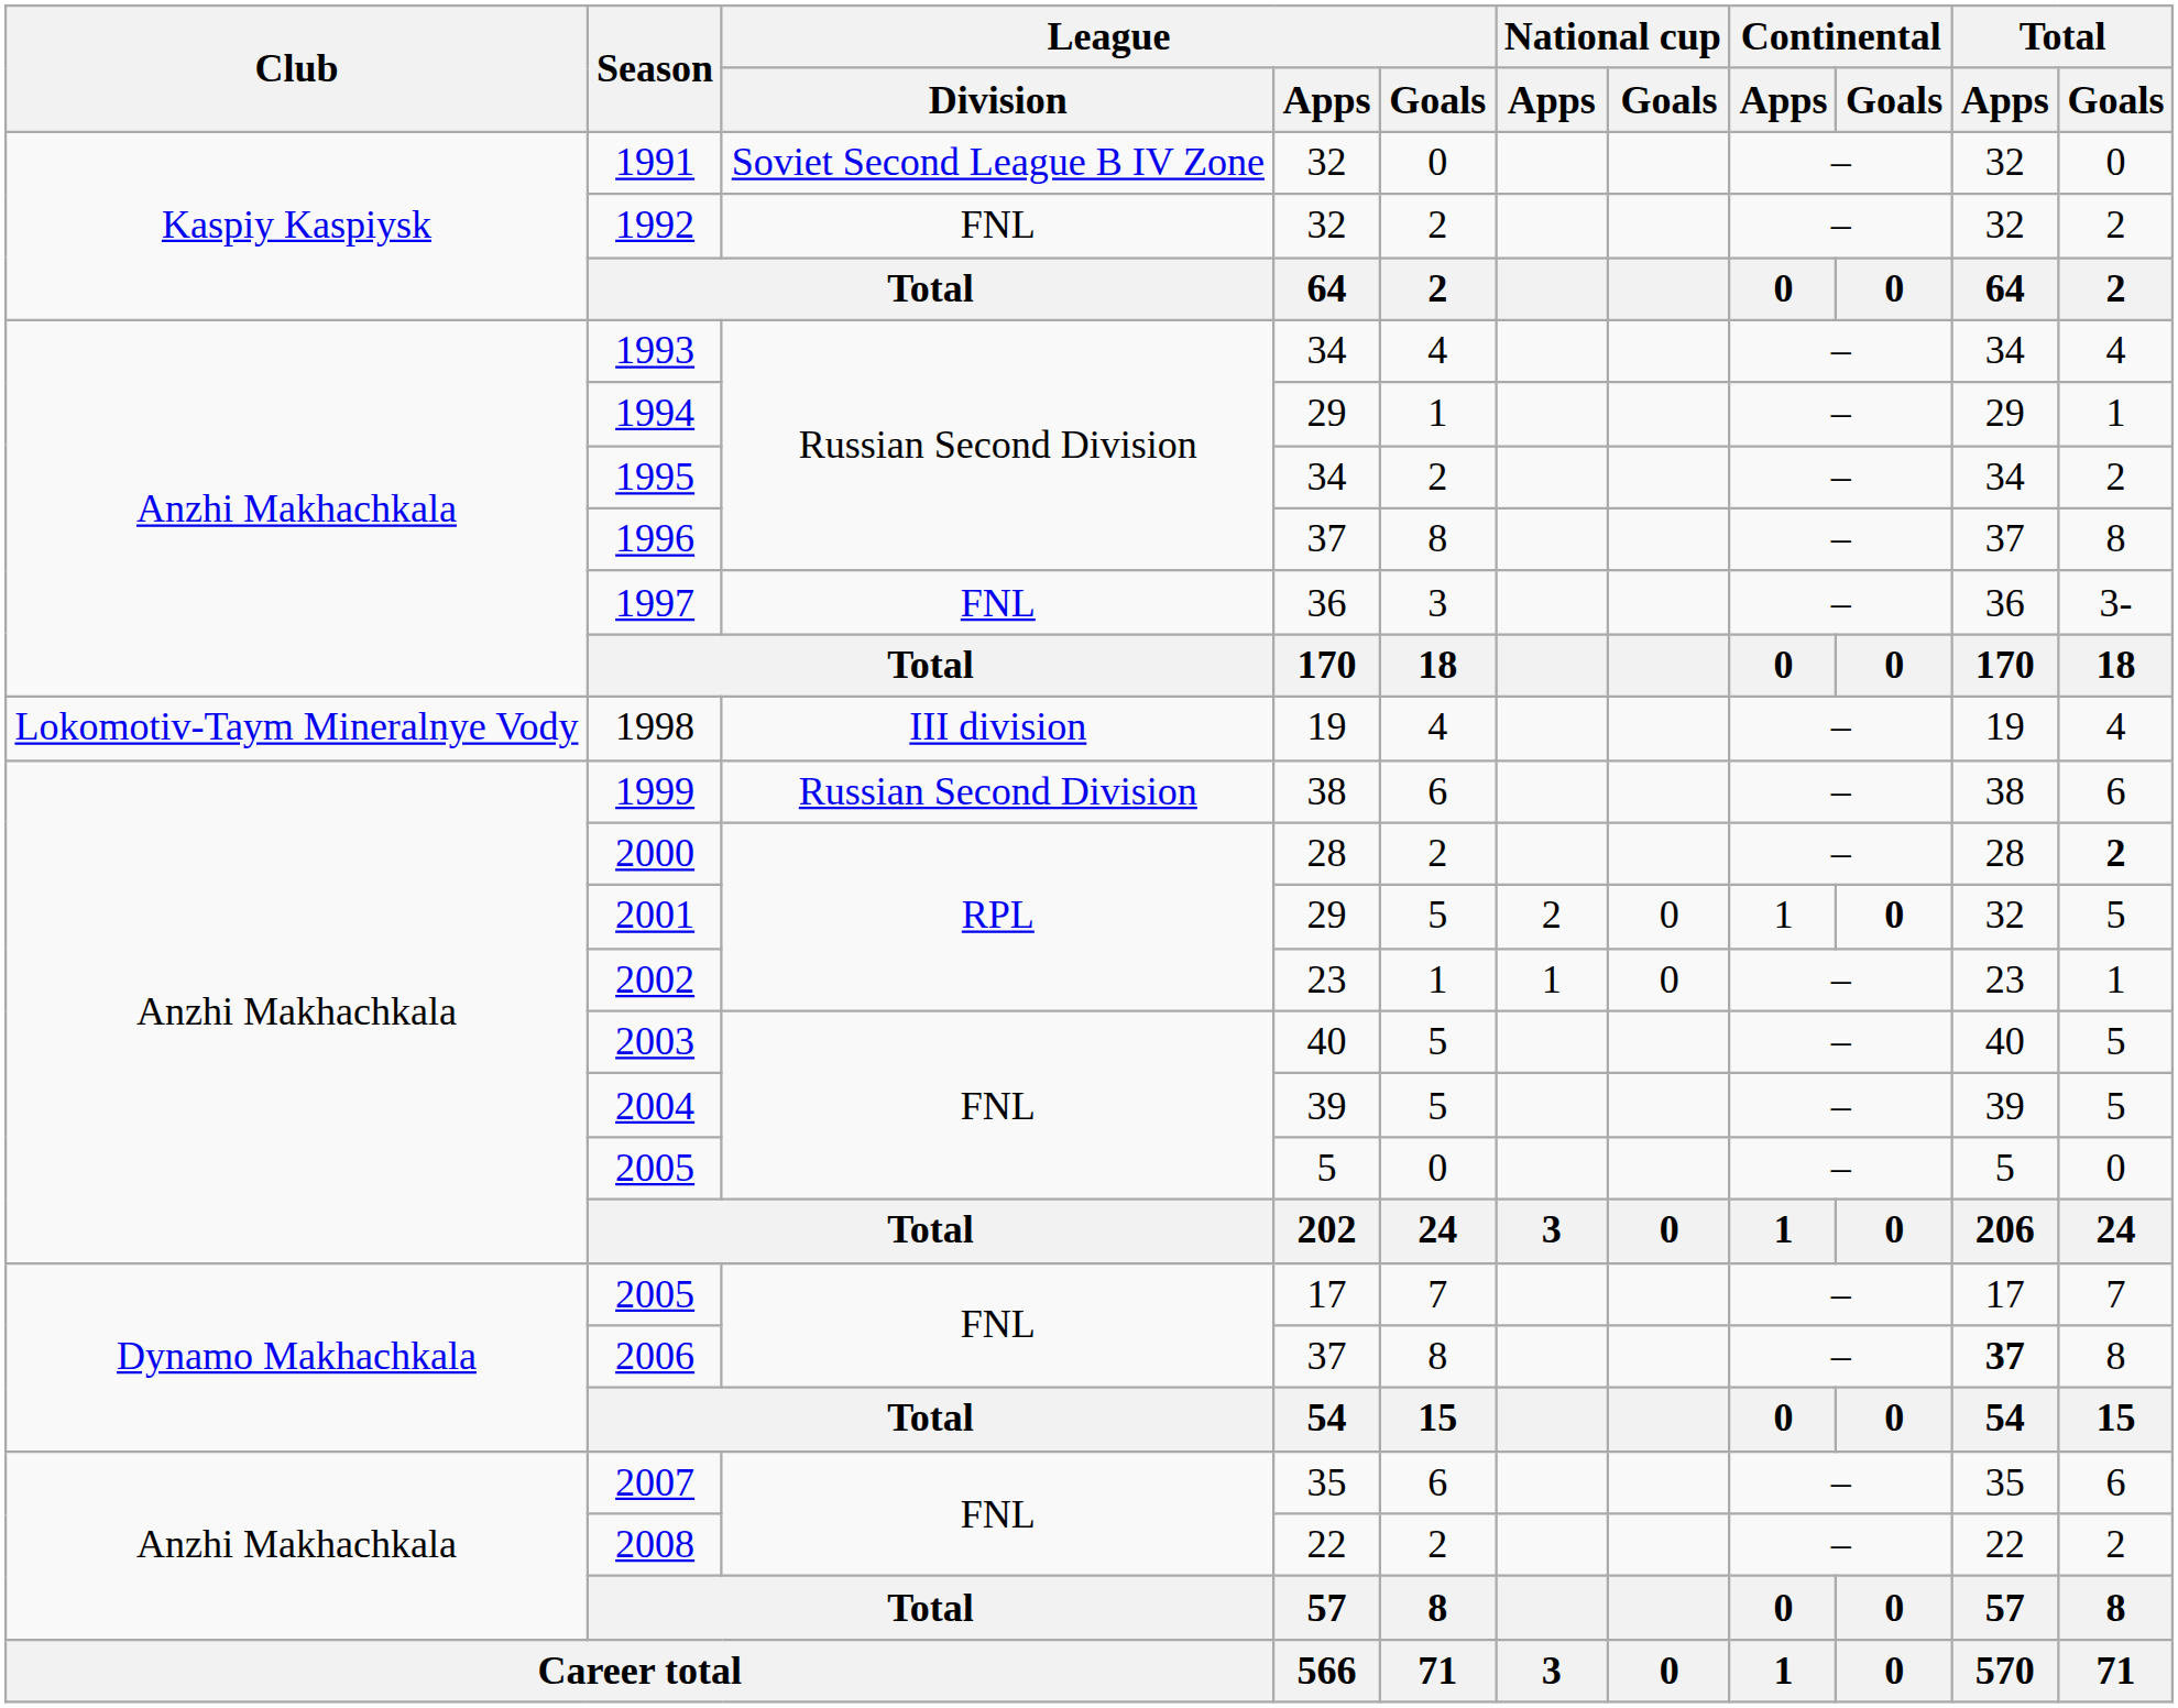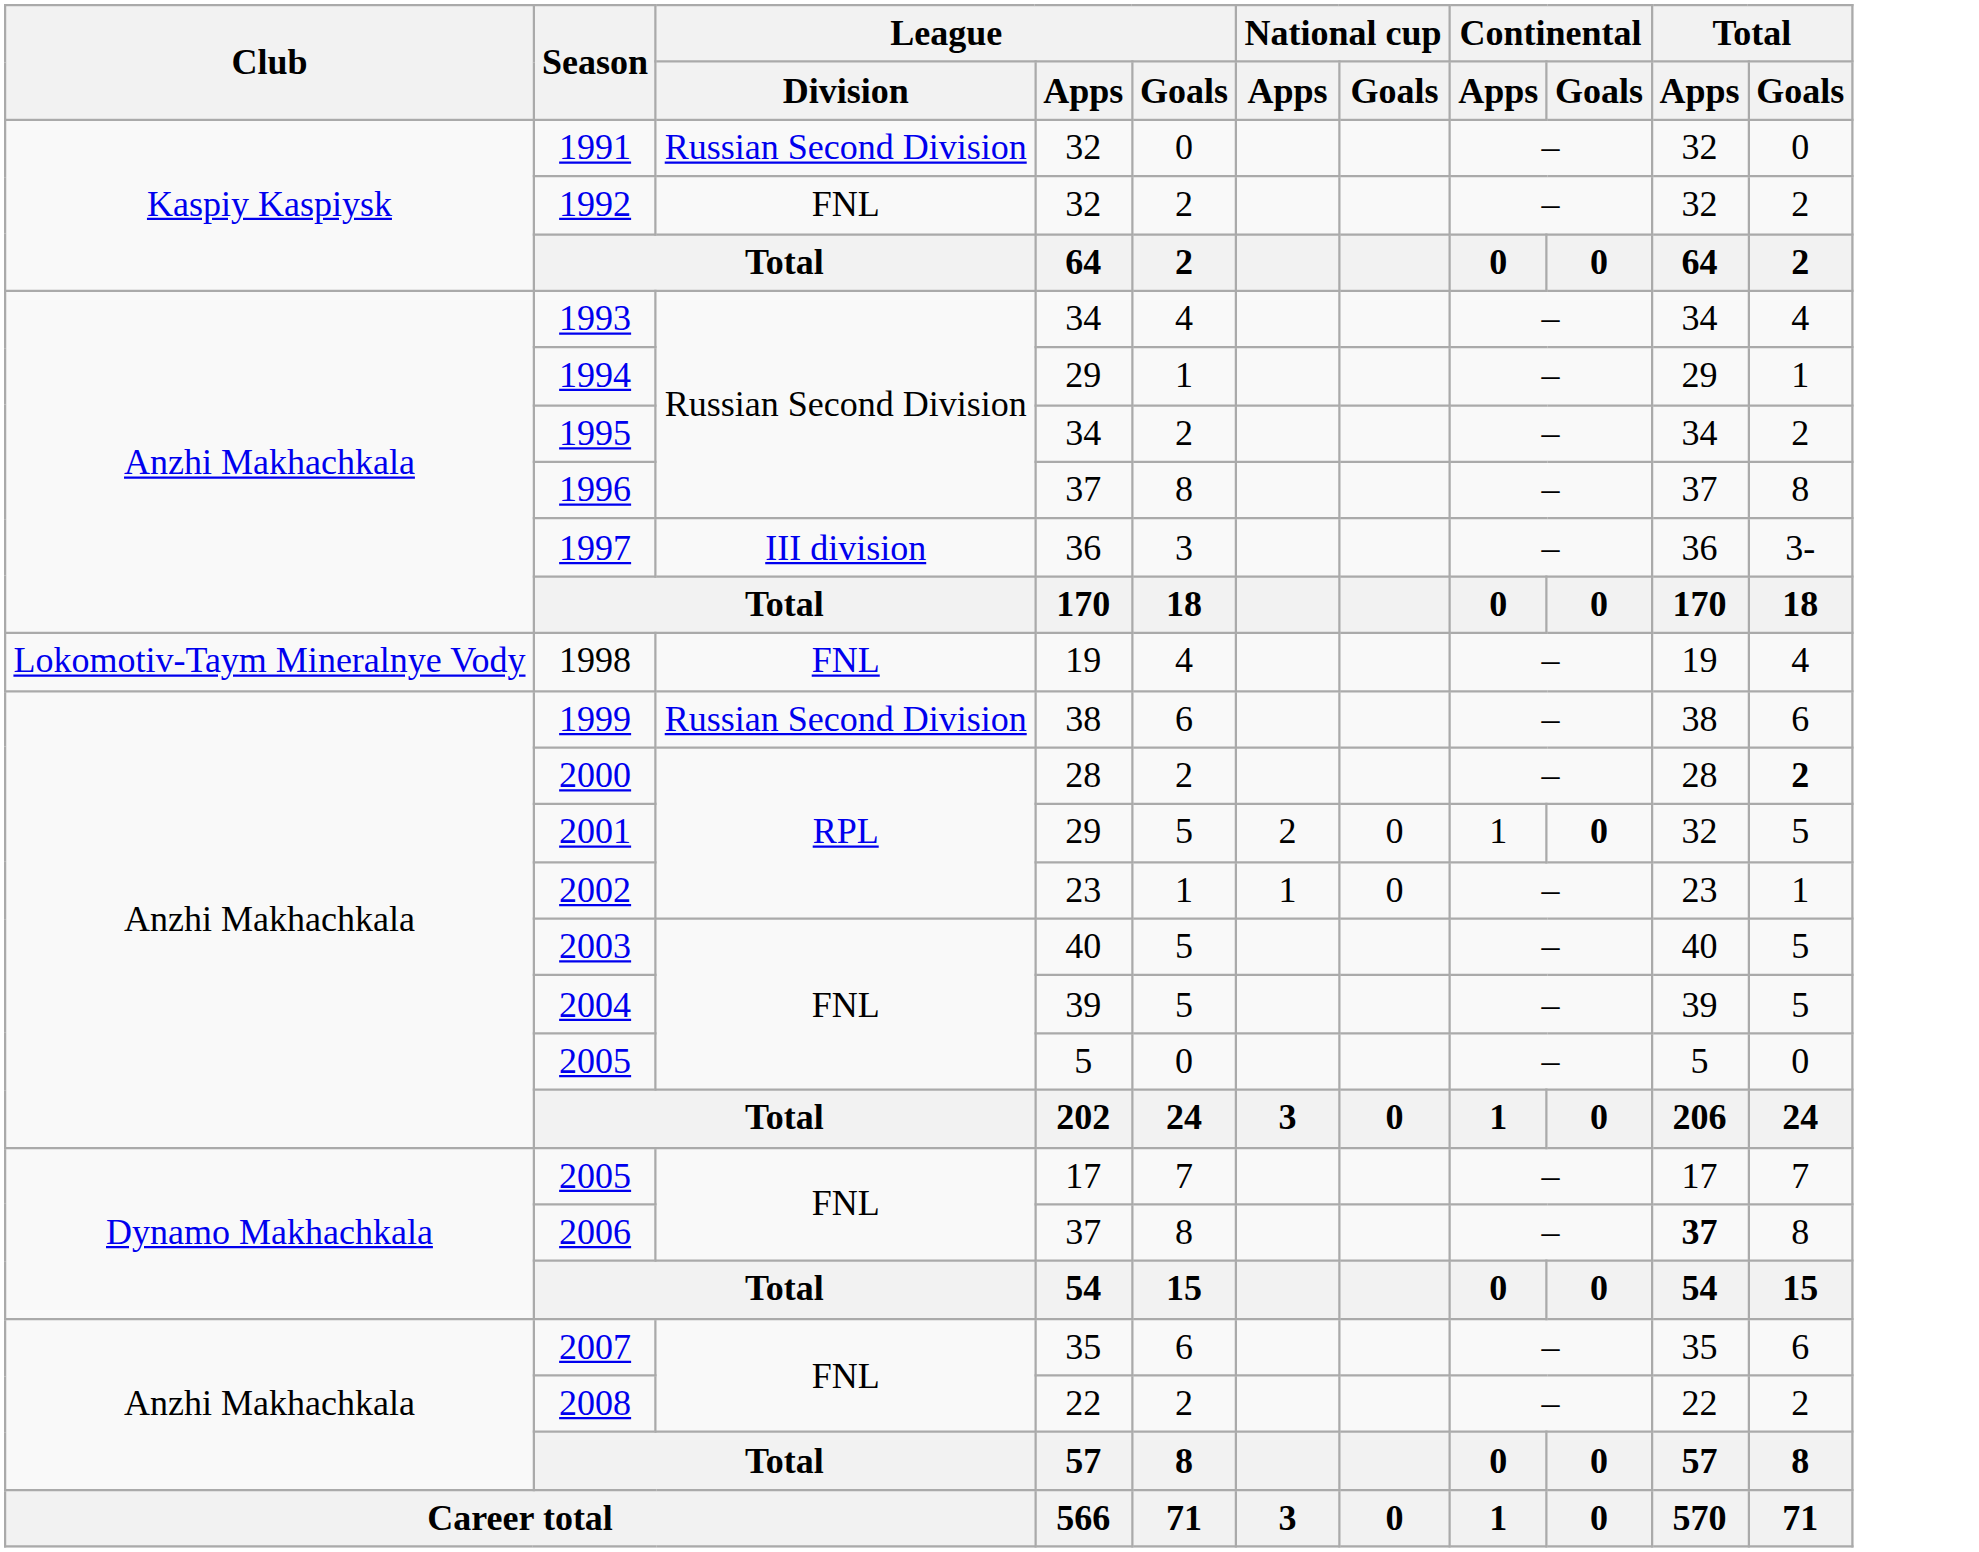 <table class="wikitable" style="text-align: center;">
 <tr>
 <th rowspan="2">Club</th>
 <th rowspan="2">Season</th>
 <th colspan="3">League</th>
 <th colspan="2">National cup</th>
 <th colspan="2">Continental</th>
 <th colspan="2">Total</th>
 </tr>
 <tr>
 <th>Division</th>
 <th>Apps</th>
 <th>Goals</th>
 <th>Apps</th>
 <th>Goals</th>
 <th>Apps</th>
 <th>Goals</th>
 <th>Apps</th>
 <th>Goals</th>
 </tr>
 <tr>
 <td rowspan="3"><a href='#'>Kaspiy Kaspiysk</a></td>
 <td><a href='#'>1991</a></td>
-<td><a href='#'>Soviet Second League B IV Zone</a></td>
+<td><a href='#'>Russian Second Division</a></td>
 <td>32</td>
 <td>0</td>
 <td></td>
 <td></td>
 <td colspan="2">–</td>
 <td>32</td>
 <td>0</td>
 </tr>
 <tr>
 <td><a href='#'>1992</a></td>
 <td>FNL</td>
 <td>32</td>
 <td>2</td>
 <td></td>
 <td></td>
 <td colspan="2">–</td>
 <td>32</td>
 <td>2</td>
 </tr>
 <tr>
 <th colspan="2">Total</th>
 <th>64</th>
 <th>2</th>
 <th></th>
 <th></th>
 <th>0</th>
 <th>0</th>
 <th>64</th>
 <th>2</th>
 </tr>
 <tr>
 <td rowspan="6"><a href='#'>Anzhi Makhachkala</a></td>
 <td><a href='#'>1993</a></td>
 <td rowspan="4">Russian Second Division</td>
 <td>34</td>
 <td>4</td>
 <td></td>
 <td></td>
 <td colspan="2">–</td>
 <td>34</td>
 <td>4</td>
 </tr>
 <tr>
 <td><a href='#'>1994</a></td>
 <td>29</td>
 <td>1</td>
 <td></td>
 <td></td>
 <td colspan="2">–</td>
 <td>29</td>
 <td>1</td>
 </tr>
 <tr>
 <td><a href='#'>1995</a></td>
 <td>34</td>
 <td>2</td>
 <td></td>
 <td></td>
 <td colspan="2">–</td>
 <td>34</td>
 <td>2</td>
 </tr>
 <tr>
 <td><a href='#'>1996</a></td>
 <td>37</td>
 <td>8</td>
 <td></td>
 <td></td>
 <td colspan="2">–</td>
 <td>37</td>
 <td>8</td>
 </tr>
 <tr>
 <td><a href='#'>1997</a></td>
-<td><a href='#'>FNL</a></td>
+<td><a href='#'>III division</a></td>
 <td>36</td>
 <td>3</td>
 <td></td>
 <td></td>
 <td colspan="2">–</td>
 <td>36</td>
 <td>3-</td>
 </tr>
 <tr>
 <th colspan="2">Total</th>
 <th>170</th>
 <th>18</th>
 <th></th>
 <th></th>
 <th>0</th>
 <th>0</th>
 <th>170</th>
 <th>18</th>
 </tr>
 <tr>
 <td><a href='#'>Lokomotiv-Taym Mineralnye Vody</a></td>
 <td>1998</td>
-<td><a href='#'>III division</a></td>
+<td><a href='#'>FNL</a></td>
 <td>19</td>
 <td>4</td>
 <td></td>
 <td></td>
 <td colspan="2">–</td>
 <td>19</td>
 <td>4</td>
 </tr>
 <tr>
 <td rowspan="8">Anzhi Makhachkala</td>
 <td><a href='#'>1999</a></td>
 <td><a href='#'>Russian Second Division</a></td>
 <td>38</td>
 <td>6</td>
 <td></td>
 <td></td>
 <td colspan="2">–</td>
 <td>38</td>
 <td>6</td>
 </tr>
 <tr>
 <td><a href='#'>2000</a></td>
 <td rowspan="3"><a href='#'>RPL</a></td>
 <td>28</td>
 <td>2</td>
 <td></td>
 <td></td>
 <td colspan="2">–</td>
 <td>28</td>
 <td><strong>2</strong></td>
 </tr>
 <tr>
 <td><a href='#'>2001</a></td>
 <td>29</td>
 <td>5</td>
 <td>2</td>
 <td>0</td>
 <td>1</td>
 <td><strong>0</strong></td>
 <td>32</td>
 <td>5</td>
 </tr>
 <tr>
 <td><a href='#'>2002</a></td>
 <td>23</td>
 <td>1</td>
 <td>1</td>
 <td>0</td>
 <td colspan="2">–</td>
 <td>23</td>
 <td>1</td>
 </tr>
 <tr>
 <td><a href='#'>2003</a></td>
 <td rowspan="3">FNL</td>
 <td>40</td>
 <td>5</td>
 <td></td>
 <td></td>
 <td colspan="2">–</td>
 <td>40</td>
 <td>5</td>
 </tr>
 <tr>
 <td><a href='#'>2004</a></td>
 <td>39</td>
 <td>5</td>
 <td></td>
 <td></td>
 <td colspan="2">–</td>
 <td>39</td>
 <td>5</td>
 </tr>
 <tr>
 <td><a href='#'>2005</a></td>
 <td>5</td>
 <td>0</td>
 <td></td>
 <td></td>
 <td colspan="2">–</td>
 <td>5</td>
 <td>0</td>
 </tr>
 <tr>
 <th colspan="2">Total</th>
 <th>202</th>
 <th>24</th>
 <th>3</th>
 <th>0</th>
 <th>1</th>
 <th>0</th>
 <th>206</th>
 <th>24</th>
 </tr>
 <tr>
 <td rowspan="3"><a href='#'>Dynamo Makhachkala</a></td>
 <td><a href='#'>2005</a></td>
 <td rowspan="2">FNL</td>
 <td>17</td>
 <td>7</td>
 <td></td>
 <td></td>
 <td colspan="2">–</td>
 <td>17</td>
 <td>7</td>
 </tr>
 <tr>
 <td><a href='#'>2006</a></td>
 <td>37</td>
 <td>8</td>
 <td></td>
 <td></td>
 <td colspan="2">–</td>
 <td><strong>37</strong></td>
 <td>8</td>
 </tr>
 <tr>
 <th colspan="2">Total</th>
 <th>54</th>
 <th>15</th>
 <th></th>
 <th></th>
 <th>0</th>
 <th>0</th>
 <th>54</th>
 <th>15</th>
 </tr>
 <tr>
 <td rowspan="3">Anzhi Makhachkala</td>
 <td><a href='#'>2007</a></td>
 <td rowspan="2">FNL</td>
 <td>35</td>
 <td>6</td>
 <td></td>
 <td></td>
 <td colspan="2">–</td>
 <td>35</td>
 <td>6</td>
 </tr>
 <tr>
 <td><a href='#'>2008</a></td>
 <td>22</td>
 <td>2</td>
 <td></td>
 <td></td>
 <td colspan="2">–</td>
 <td>22</td>
 <td>2</td>
 </tr>
 <tr>
 <th colspan="2">Total</th>
 <th>57</th>
 <th>8</th>
 <th></th>
 <th></th>
 <th>0</th>
 <th>0</th>
 <th>57</th>
 <th>8</th>
 </tr>
 <tr>
 <th colspan="3">Career total</th>
 <th>566</th>
 <th>71</th>
 <th>3</th>
 <th>0</th>
 <th>1</th>
 <th>0</th>
 <th>570</th>
 <th>71</th>
 </tr>
 </table>
